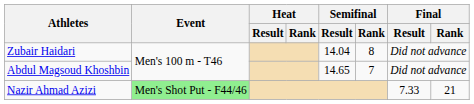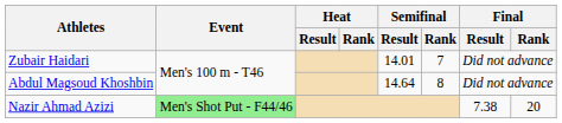 <table class=wikitable style="font-size:90%; text-align:center;">
 <tr>
 <th rowspan="2">Athletes</th>
 <th rowspan="2">Event</th>
 <th colspan="2">Heat</th>
 <th colspan="2">Semifinal</th>
 <th colspan="2">Final</th>
 </tr>
 <tr>
 <th>Result</th>
 <th>Rank</th>
 <th>Result</th>
 <th>Rank</th>
 <th>Result</th>
 <th>Rank</th>
 </tr>
 <tr>
 <td align=left><a href='#'>Zubair Haidari</a></td>
 <td align=left rowspan=2>Men's 100 m - T46</td>
 <td bgcolor=wheat colspan=2></td>
-<td>14.04</td>
-<td>8</td>
+<td>14.01</td>
+<td>7</td>
 <td colspan=2><em>Did not advance</em></td>
 </tr>
 <tr>
 <td align=left><a href='#'>Abdul Magsoud Khoshbin</a></td>
 <td bgcolor=wheat colspan=2></td>
-<td>14.65</td>
-<td>7</td>
+<td>14.64</td>
+<td>8</td>
 <td colspan=2><em>Did not advance</em></td>
 </tr>
 <tr>
 <td align=left><a href='#'>Nazir Ahmad Azizi</a></td>
 <td align=left style="background: lightgreen;">Men's Shot Put - F44/46</td>
 <td bgcolor=wheat colspan=4></td>
-<td>7.33</td>
-<td>21</td>
+<td>7.38</td>
+<td>20</td>
 </tr>
 </table>
